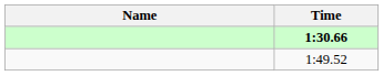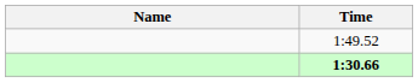 <table class="wikitable" style="text-align:center;">
 <tr>
 <th style="width:19em">Name</th>
 <th style="width:7em">Time</th>
 </tr>
+<tr>
+<td align=left></td>
+<td>1:49.52</td>
+</tr>
 <tr bgcolor=ccffcc>
 <td align=left><strong></strong></td>
 <td><strong>1:30.66</strong></td>
 </tr>
-<tr>
-<td align=left></td>
-<td>1:49.52</td>
-</tr>
 </table>
